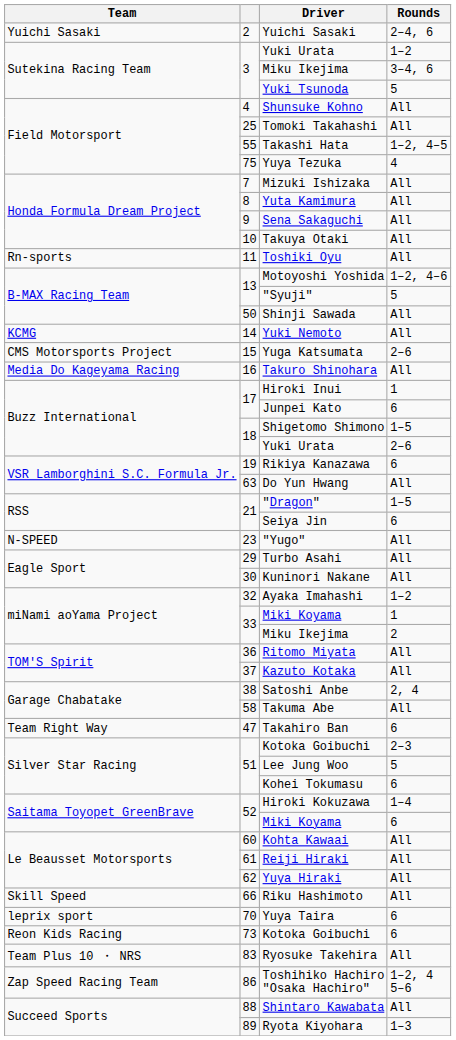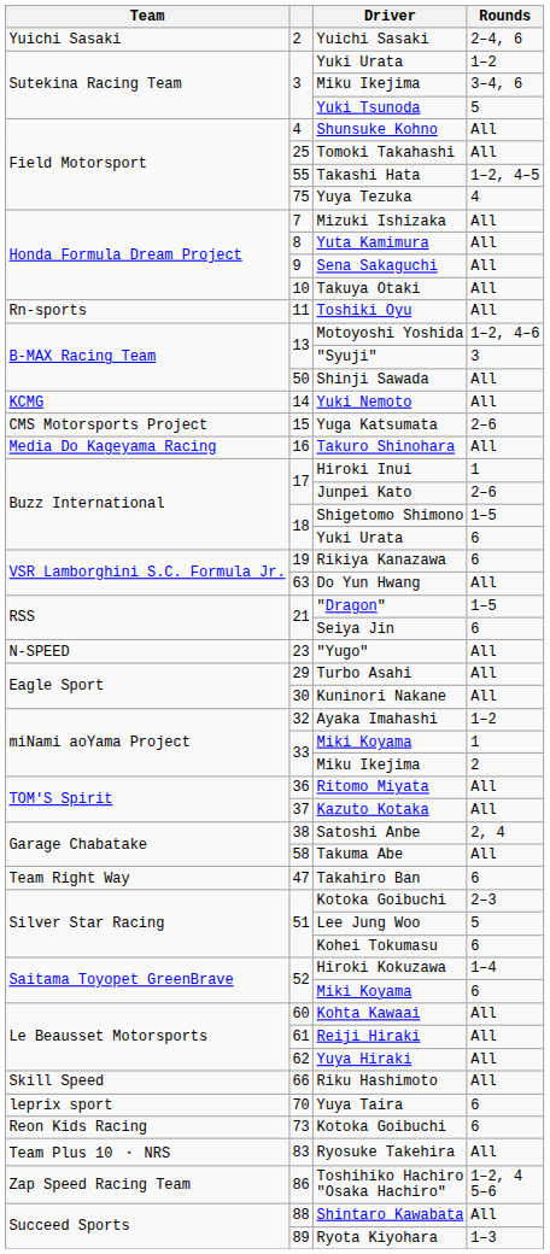 <table class="wikitable" style="font-size: 85%">
 <tr>
 <th>Team</th>
 <th></th>
 <th>Driver</th>
 <th>Rounds</th>
 </tr>
 <tr>
 <td> Yuichi Sasaki</td>
 <td>2</td>
 <td> Yuichi Sasaki</td>
 <td>2–4, 6</td>
 </tr>
 <tr>
 <td rowspan=3> Sutekina Racing Team</td>
 <td rowspan=3>3</td>
 <td> Yuki Urata</td>
 <td>1–2</td>
 </tr>
 <tr>
 <td> Miku Ikejima</td>
 <td>3–4, 6</td>
 </tr>
 <tr>
 <td> <a href='#'>Yuki Tsunoda</a></td>
 <td>5</td>
 </tr>
 <tr>
 <td rowspan=4> Field Motorsport</td>
 <td>4</td>
 <td> <a href='#'>Shunsuke Kohno</a></td>
 <td>All</td>
 </tr>
 <tr>
 <td>25</td>
 <td> Tomoki Takahashi</td>
 <td>All</td>
 </tr>
 <tr>
 <td>55</td>
 <td> Takashi Hata</td>
 <td>1–2, 4–5</td>
 </tr>
 <tr>
 <td>75</td>
 <td> Yuya Tezuka</td>
 <td>4</td>
 </tr>
 <tr>
 <td rowspan=4> <a href='#'>Honda Formula Dream Project</a></td>
 <td>7</td>
 <td> Mizuki Ishizaka</td>
 <td>All</td>
 </tr>
 <tr>
 <td>8</td>
 <td> <a href='#'>Yuta Kamimura</a></td>
 <td>All</td>
 </tr>
 <tr>
 <td>9</td>
 <td> <a href='#'>Sena Sakaguchi</a></td>
 <td>All</td>
 </tr>
 <tr>
 <td>10</td>
 <td> Takuya Otaki</td>
 <td>All</td>
 </tr>
 <tr>
 <td> Rn-sports</td>
 <td>11</td>
 <td> <a href='#'>Toshiki Oyu</a></td>
 <td>All</td>
 </tr>
 <tr>
 <td rowspan=3> <a href='#'>B-MAX Racing Team</a></td>
 <td rowspan=2>13</td>
 <td> Motoyoshi Yoshida</td>
 <td>1–2, 4–6</td>
 </tr>
 <tr>
 <td> "Syuji"</td>
-<td>5</td>
+<td>3</td>
 </tr>
 <tr>
 <td>50</td>
 <td> Shinji Sawada</td>
 <td>All</td>
 </tr>
 <tr>
 <td> <a href='#'>KCMG</a></td>
 <td>14</td>
 <td> <a href='#'>Yuki Nemoto</a></td>
 <td>All</td>
 </tr>
 <tr>
 <td> CMS Motorsports Project</td>
 <td>15</td>
 <td> Yuga Katsumata</td>
 <td>2–6</td>
 </tr>
 <tr>
 <td> <a href='#'>Media Do Kageyama Racing</a></td>
 <td>16</td>
 <td> <a href='#'>Takuro Shinohara</a></td>
 <td>All</td>
 </tr>
 <tr>
 <td rowspan=4> Buzz International</td>
 <td rowspan=2>17</td>
 <td> Hiroki Inui</td>
 <td>1</td>
 </tr>
 <tr>
 <td> Junpei Kato</td>
-<td>6</td>
+<td>2–6</td>
 </tr>
 <tr>
 <td rowspan=2>18</td>
 <td> Shigetomo Shimono</td>
 <td>1–5</td>
 </tr>
 <tr>
 <td> Yuki Urata</td>
-<td>2–6</td>
+<td>6</td>
 </tr>
 <tr>
 <td rowspan=2> <a href='#'>VSR Lamborghini S.C. Formula Jr.</a></td>
 <td>19</td>
 <td> Rikiya Kanazawa</td>
 <td>6</td>
 </tr>
 <tr>
 <td>63</td>
 <td> Do Yun Hwang</td>
 <td>All</td>
 </tr>
 <tr>
 <td rowspan=2> RSS</td>
 <td rowspan=2>21</td>
 <td> "<a href='#'>Dragon</a>"</td>
 <td>1–5</td>
 </tr>
 <tr>
 <td> Seiya Jin</td>
 <td>6</td>
 </tr>
 <tr>
 <td> N-SPEED</td>
 <td>23</td>
 <td> "Yugo"</td>
 <td>All</td>
 </tr>
 <tr>
 <td rowspan=2> Eagle Sport</td>
 <td>29</td>
 <td> Turbo Asahi</td>
 <td>All</td>
 </tr>
 <tr>
 <td>30</td>
 <td> Kuninori Nakane</td>
 <td>All</td>
 </tr>
 <tr>
 <td rowspan=3> miNami aoYama Project</td>
 <td>32</td>
 <td> Ayaka Imahashi</td>
 <td>1–2</td>
 </tr>
 <tr>
 <td rowspan=2>33</td>
 <td> <a href='#'>Miki Koyama</a></td>
 <td>1</td>
 </tr>
 <tr>
 <td> Miku Ikejima</td>
 <td>2</td>
 </tr>
 <tr>
 <td rowspan=2> <a href='#'>TOM'S Spirit</a></td>
 <td>36</td>
 <td> <a href='#'>Ritomo Miyata</a></td>
 <td>All</td>
 </tr>
 <tr>
 <td>37</td>
 <td> <a href='#'>Kazuto Kotaka</a></td>
 <td>All</td>
 </tr>
 <tr>
 <td rowspan=2> Garage Chabatake</td>
 <td>38</td>
 <td> Satoshi Anbe</td>
 <td>2, 4</td>
 </tr>
 <tr>
 <td>58</td>
 <td> Takuma Abe</td>
 <td>All</td>
 </tr>
 <tr>
 <td> Team Right Way</td>
 <td>47</td>
 <td> Takahiro Ban</td>
 <td>6</td>
 </tr>
 <tr>
 <td rowspan=3> Silver Star Racing</td>
 <td rowspan=3>51</td>
 <td> Kotoka Goibuchi</td>
 <td>2–3</td>
 </tr>
 <tr>
 <td> Lee Jung Woo</td>
 <td>5</td>
 </tr>
 <tr>
 <td> Kohei Tokumasu</td>
 <td>6</td>
 </tr>
 <tr>
 <td rowspan=2> <a href='#'>Saitama Toyopet GreenBrave</a></td>
 <td rowspan=2>52</td>
 <td> Hiroki Kokuzawa</td>
 <td>1–4</td>
 </tr>
 <tr>
 <td> <a href='#'>Miki Koyama</a></td>
 <td>6</td>
 </tr>
 <tr>
 <td rowspan=3> Le Beausset Motorsports</td>
 <td>60</td>
 <td> <a href='#'>Kohta Kawaai</a></td>
 <td>All</td>
 </tr>
 <tr>
 <td>61</td>
 <td> <a href='#'>Reiji Hiraki</a></td>
 <td>All</td>
 </tr>
 <tr>
 <td>62</td>
 <td> <a href='#'>Yuya Hiraki</a></td>
 <td>All</td>
 </tr>
 <tr>
 <td> Skill Speed</td>
 <td>66</td>
 <td> Riku Hashimoto</td>
 <td>All</td>
 </tr>
 <tr>
 <td> leprix sport</td>
 <td>70</td>
 <td> Yuya Taira</td>
 <td>6</td>
 </tr>
 <tr>
 <td> Reon Kids Racing</td>
 <td>73</td>
 <td> Kotoka Goibuchi</td>
 <td>6</td>
 </tr>
 <tr>
 <td> Team Plus 10 ・ NRS</td>
 <td>83</td>
 <td> Ryosuke Takehira</td>
 <td>All</td>
 </tr>
 <tr>
 <td> Zap Speed Racing Team</td>
 <td>86</td>
 <td> Toshihiko Hachiro<br> "Osaka Hachiro"</td>
 <td>1–2, 4<br>5–6</td>
 </tr>
 <tr>
 <td rowspan=2> Succeed Sports</td>
 <td>88</td>
 <td> <a href='#'>Shintaro Kawabata</a></td>
 <td>All</td>
 </tr>
 <tr>
 <td>89</td>
 <td> Ryota Kiyohara</td>
 <td>1–3</td>
 </tr>
 </table>
